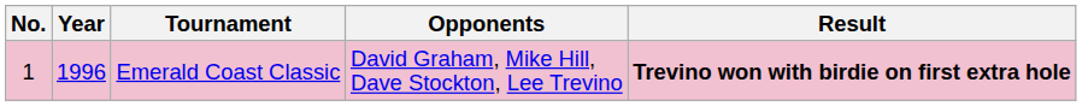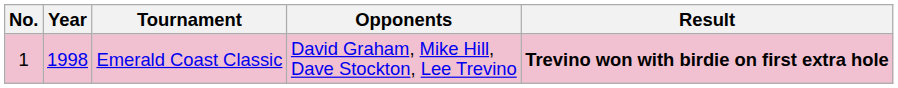 <table class="wikitable" style="font-size:95%;">
 <tr>
 <th>No.</th>
 <th>Year</th>
 <th>Tournament</th>
 <th>Opponents</th>
 <th>Result</th>
 </tr>
 <tr style="background:#F2C1D1;">
 <td align=center>1</td>
-<td><a href='#'>1996</a></td>
+<td><a href='#'>1998</a></td>
 <td><a href='#'>Emerald Coast Classic</a></td>
 <td> <a href='#'>David Graham</a>,  <a href='#'>Mike Hill</a>,<br> <a href='#'>Dave Stockton</a>,  <a href='#'>Lee Trevino</a></td>
 <td><strong>Trevino won with birdie on first extra hole</strong></td>
 </tr>
 </table>
